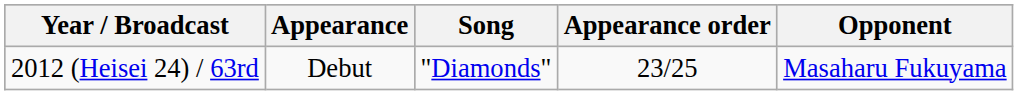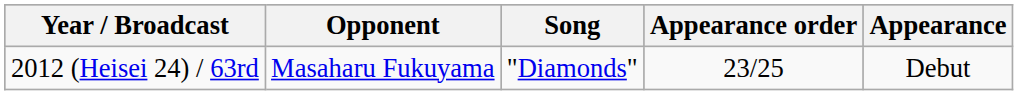 <table class=wikitable>
 <tr>
 <th>Year / Broadcast</th>
-<th>Appearance</th>
+<th>Opponent</th>
 <th>Song</th>
 <th>Appearance order</th>
-<th>Opponent</th>
+<th>Appearance</th>
 </tr>
 <tr>
 <td>2012 (<a href='#'>Heisei</a> 24) / <a href='#'>63rd</a></td>
-<td align=center>Debut</td>
+<td><a href='#'>Masaharu Fukuyama</a></td>
 <td>"<a href='#'>Diamonds</a>"</td>
 <td align=center>23/25</td>
-<td><a href='#'>Masaharu Fukuyama</a></td>
+<td align=center>Debut</td>
 </tr>
 </table>
